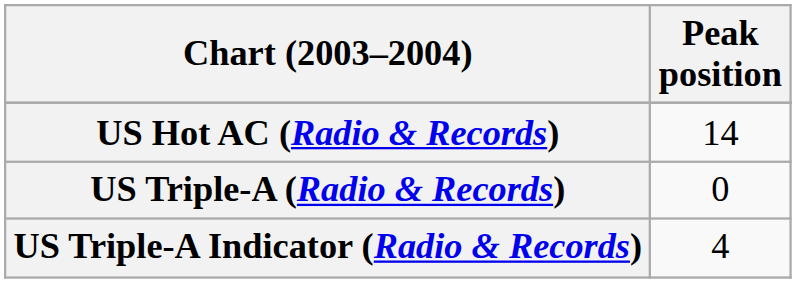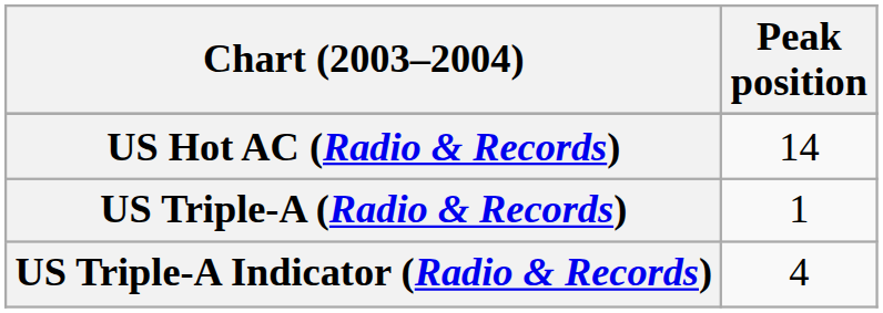 <table class="wikitable sortable plainrowheaders" style="text-align:center">
 <tr>
 <th scope="col">Chart (2003–2004)</th>
 <th scope="col">Peak<br>position</th>
 </tr>
 <tr>
 </tr>
 <tr>
 </tr>
 <tr>
 <th scope="row">US Hot AC (<em><a href='#'>Radio & Records</a></em>)</th>
 <td>14</td>
 </tr>
 <tr>
 <th scope="row">US Triple-A (<em><a href='#'>Radio & Records</a></em>)</th>
-<td>0</td>
+<td>1</td>
 </tr>
 <tr>
 <th scope="row">US Triple-A Indicator (<em><a href='#'>Radio & Records</a></em>)</th>
 <td>4</td>
 </tr>
 </table>
